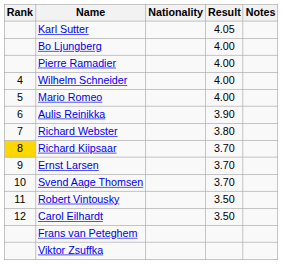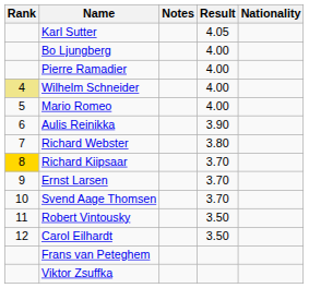 <table class="wikitable sortable" style="text-align:center">
 <tr>
 <th>Rank</th>
 <th>Name</th>
+<th>Notes</th>
+<th>Result</th>
 <th>Nationality</th>
-<th>Result</th>
-<th>Notes</th>
 </tr>
 <tr>
 <td></td>
 <td align=left><a href='#'>Karl Sutter</a></td>
+<td></td>
+<td>4.05</td>
 <td align=left></td>
-<td>4.05</td>
-<td></td>
 </tr>
 <tr>
 <td></td>
 <td align=left><a href='#'>Bo Ljungberg</a></td>
+<td></td>
+<td>4.00</td>
 <td align=left></td>
-<td>4.00</td>
-<td></td>
 </tr>
 <tr>
 <td></td>
 <td align=left><a href='#'>Pierre Ramadier</a></td>
+<td></td>
+<td>4.00</td>
 <td align=left></td>
-<td>4.00</td>
-<td></td>
 </tr>
 <tr>
-<td>4</td>
+<td style="background: khaki;">4</td>
 <td align=left><a href='#'>Wilhelm Schneider</a></td>
+<td></td>
+<td>4.00</td>
 <td align=left></td>
-<td>4.00</td>
-<td></td>
 </tr>
 <tr>
 <td>5</td>
 <td align=left><a href='#'>Mario Romeo</a></td>
+<td></td>
+<td>4.00</td>
 <td align=left></td>
-<td>4.00</td>
-<td></td>
 </tr>
 <tr>
 <td>6</td>
 <td align=left><a href='#'>Aulis Reinikka</a></td>
+<td></td>
+<td>3.90</td>
 <td align=left></td>
-<td>3.90</td>
-<td></td>
 </tr>
 <tr>
 <td>7</td>
 <td align=left><a href='#'>Richard Webster</a></td>
+<td></td>
+<td>3.80</td>
 <td align=left></td>
-<td>3.80</td>
-<td></td>
 </tr>
 <tr>
 <td style="background: gold;">8</td>
 <td align=left><a href='#'>Richard Kiipsaar</a></td>
+<td></td>
+<td>3.70</td>
 <td align=left></td>
-<td>3.70</td>
-<td></td>
 </tr>
 <tr>
 <td>9</td>
 <td align=left><a href='#'>Ernst Larsen</a></td>
+<td></td>
+<td>3.70</td>
 <td align=left></td>
-<td>3.70</td>
-<td></td>
 </tr>
 <tr>
 <td>10</td>
 <td align=left><a href='#'>Svend Aage Thomsen</a></td>
+<td></td>
+<td>3.70</td>
 <td align=left></td>
-<td>3.70</td>
-<td></td>
 </tr>
 <tr>
 <td>11</td>
 <td align=left><a href='#'>Robert Vintousky</a></td>
+<td></td>
+<td>3.50</td>
 <td align=left></td>
-<td>3.50</td>
-<td></td>
 </tr>
 <tr>
 <td>12</td>
 <td align=left><a href='#'>Carol Eilhardt</a></td>
+<td></td>
+<td>3.50</td>
 <td align=left></td>
-<td>3.50</td>
-<td></td>
 </tr>
 <tr>
 <td></td>
 <td align=left><a href='#'>Frans van Peteghem</a></td>
-<td align=left></td>
 <td></td>
 <td></td>
+<td align=left></td>
 </tr>
 <tr>
 <td></td>
 <td align=left><a href='#'>Viktor Zsuffka</a></td>
-<td align=left></td>
 <td></td>
 <td></td>
+<td align=left></td>
 </tr>
 </table>
